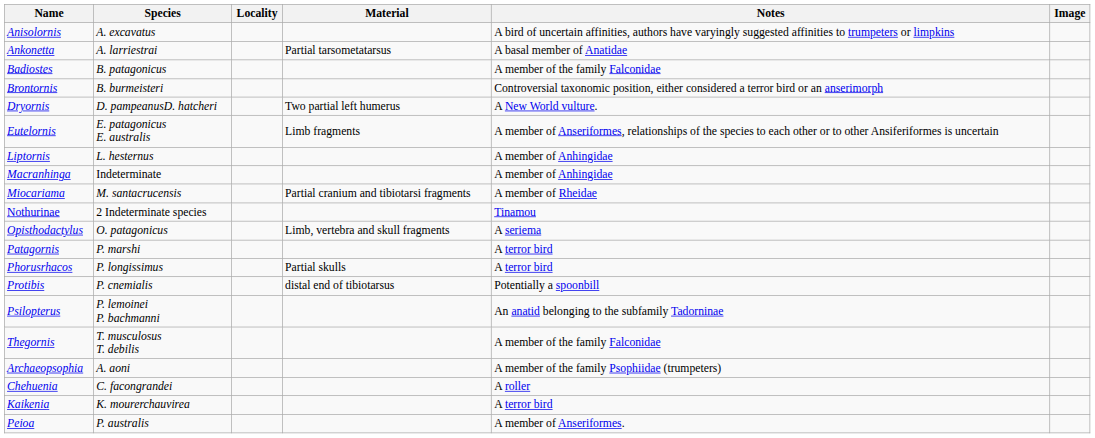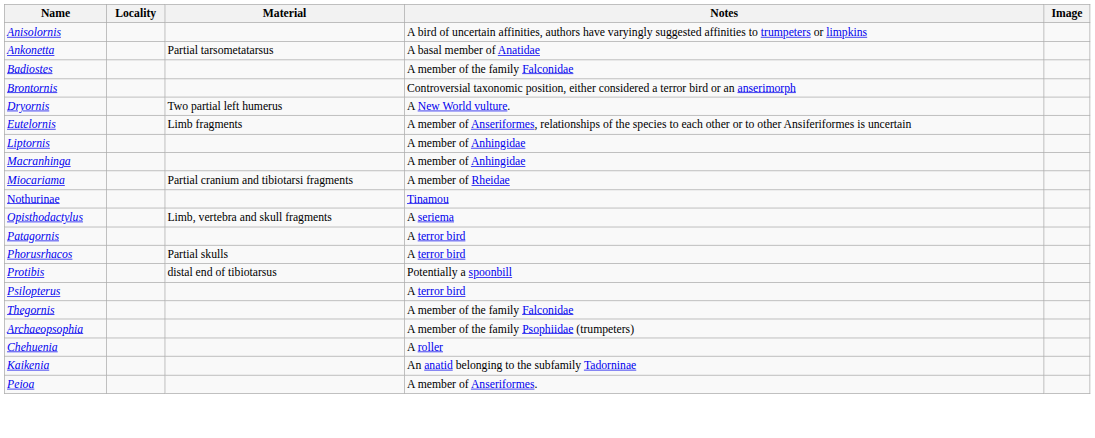 <table class="wikitable" align="center" width="75%">
 <tr>
 <th>Name</th>
-<th>Species</th>
 <th>Locality</th>
 <th>Material</th>
 <th>Notes</th>
 <th>Image</th>
 </tr>
 <tr>
 <td><em><a href='#'>Anisolornis</a></em></td>
-<td><em>A. excavatus</em></td>
 <td></td>
 <td></td>
 <td>A bird of uncertain affinities, authors have varyingly suggested affinities to <a href='#'>trumpeters</a> or <a href='#'>limpkins</a></td>
 <td></td>
 </tr>
 <tr>
 <td><em><a href='#'>Ankonetta</a></em></td>
-<td><em>A. larriestrai</em></td>
 <td></td>
 <td>Partial tarsometatarsus</td>
 <td>A basal member of <a href='#'>Anatidae</a></td>
 <td></td>
 </tr>
 <tr>
 <td><em><a href='#'>Badiostes</a></em></td>
-<td><em>B. patagonicus</em></td>
 <td></td>
 <td></td>
 <td>A member of the family <a href='#'>Falconidae</a></td>
 <td></td>
 </tr>
 <tr>
 <td><em><a href='#'>Brontornis</a></em></td>
-<td><em>B. burmeisteri</em></td>
 <td></td>
 <td></td>
 <td>Controversial taxonomic position, either considered a terror bird or an <a href='#'>anserimorph</a></td>
 <td></td>
 </tr>
 <tr>
 <td><em><a href='#'>Dryornis</a></em></td>
-<td><em>D. pampeanusD. hatcheri</em></td>
 <td></td>
 <td>Two partial left humerus</td>
 <td>A <a href='#'>New World vulture</a>.</td>
 <td></td>
 </tr>
 <tr>
 <td><em><a href='#'>Eutelornis</a></em></td>
-<td><em>E. patagonicus</em><br><em>E. australis</em></td>
 <td></td>
 <td>Limb fragments</td>
 <td>A member of <a href='#'>Anseriformes</a>, relationships of the species to each other or to other Ansiferiformes is uncertain</td>
 <td></td>
 </tr>
 <tr>
 <td><em><a href='#'>Liptornis</a></em></td>
-<td><em>L. hesternus</em></td>
 <td></td>
 <td></td>
 <td>A member of <a href='#'>Anhingidae</a></td>
 <td></td>
 </tr>
 <tr>
 <td><em><a href='#'>Macranhinga</a></em></td>
-<td>Indeterminate</td>
 <td></td>
 <td></td>
 <td>A member of <a href='#'>Anhingidae</a></td>
 <td></td>
 </tr>
 <tr>
 <td><em><a href='#'>Miocariama</a></em></td>
-<td><em>M. santacrucensis</em></td>
 <td></td>
 <td>Partial cranium and tibiotarsi fragments</td>
 <td>A member of <a href='#'>Rheidae</a></td>
 <td></td>
 </tr>
 <tr>
 <td><a href='#'>Nothurinae</a></td>
-<td>2 Indeterminate species</td>
 <td></td>
 <td></td>
 <td><a href='#'>Tinamou</a></td>
 <td></td>
 </tr>
 <tr>
 <td><em><a href='#'>Opisthodactylus</a></em></td>
-<td><em>O. patagonicus</em></td>
 <td></td>
 <td>Limb, vertebra and skull fragments</td>
 <td>A <a href='#'>seriema</a></td>
 <td></td>
 </tr>
 <tr>
 <td><em><a href='#'>Patagornis</a></em> </td>
-<td><em>P. marshi</em></td>
 <td></td>
 <td></td>
 <td>A <a href='#'>terror bird</a></td>
 <td></td>
 </tr>
 <tr>
 <td><em><a href='#'>Phorusrhacos</a></em></td>
-<td><em>P. longissimus</em></td>
 <td></td>
 <td>Partial skulls</td>
 <td>A <a href='#'>terror bird</a></td>
 <td></td>
 </tr>
 <tr>
 <td><em><a href='#'>Protibis</a></em></td>
-<td><em>P. cnemialis</em></td>
 <td></td>
 <td>distal end of tibiotarsus</td>
 <td>Potentially a <a href='#'>spoonbill</a></td>
 <td></td>
 </tr>
 <tr>
 <td><em><a href='#'>Psilopterus</a></em></td>
-<td><em>P. lemoinei</em><br><em>P. bachmanni</em></td>
 <td></td>
 <td></td>
-<td>An <a href='#'>anatid</a> belonging to the subfamily <a href='#'>Tadorninae</a></td>
+<td>A <a href='#'>terror bird</a></td>
 <td></td>
 </tr>
 <tr>
 <td><em><a href='#'>Thegornis</a></em></td>
-<td><em>T. musculosus</em><br><em>T. debilis</em></td>
 <td></td>
 <td></td>
 <td>A member of the family <a href='#'>Falconidae</a></td>
 <td></td>
 </tr>
 <tr>
 <td><em><a href='#'>Archaeopsophia</a></em></td>
-<td><em>A. aoni</em></td>
 <td></td>
 <td></td>
 <td>A member of the family <a href='#'>Psophiidae</a> (trumpeters)</td>
 <td></td>
 </tr>
 <tr>
 <td><em><a href='#'>Chehuenia</a></em></td>
-<td><em>C. facongrandei</em></td>
 <td></td>
 <td></td>
 <td>A <a href='#'>roller</a></td>
 <td></td>
 </tr>
 <tr>
 <td><em><a href='#'>Kaikenia</a></em></td>
-<td><em>K. mourerchauvirea</em></td>
 <td></td>
 <td></td>
-<td>A <a href='#'>terror bird</a></td>
+<td>An <a href='#'>anatid</a> belonging to the subfamily <a href='#'>Tadorninae</a></td>
 <td></td>
 </tr>
 <tr>
 <td><em><a href='#'>Peioa</a></em></td>
-<td><em>P. australis</em></td>
 <td></td>
 <td></td>
 <td>A member of <a href='#'>Anseriformes</a>.</td>
 <td></td>
 </tr>
 </table>
